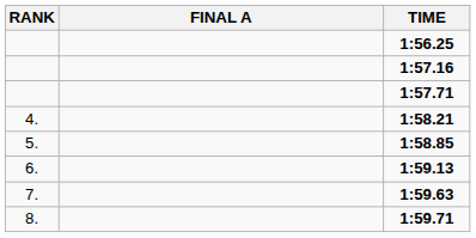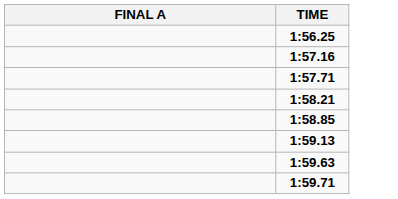 <table class="wikitable">
 <tr>
-<th>RANK</th>
 <th style="width: 20em">FINAL A</th>
 <th style="width: 5em">TIME</th>
 </tr>
 <tr>
-<td align="center"></td>
 <td></td>
 <td align="center"><strong>1:56.25</strong></td>
 </tr>
 <tr>
-<td align="center"></td>
 <td></td>
 <td align="center"><strong>1:57.16</strong></td>
 </tr>
 <tr>
-<td align="center"></td>
 <td></td>
 <td align="center"><strong>1:57.71</strong></td>
 </tr>
 <tr>
-<td align="center">4.</td>
 <td></td>
 <td align="center"><strong>1:58.21</strong></td>
 </tr>
 <tr>
-<td align="center">5.</td>
 <td></td>
 <td align="center"><strong>1:58.85</strong></td>
 </tr>
 <tr>
-<td align="center">6.</td>
 <td></td>
 <td align="center"><strong>1:59.13</strong></td>
 </tr>
 <tr>
-<td align="center">7.</td>
 <td></td>
 <td align="center"><strong>1:59.63</strong></td>
 </tr>
 <tr>
-<td align="center">8.</td>
 <td></td>
 <td align="center"><strong>1:59.71</strong></td>
 </tr>
 </table>
